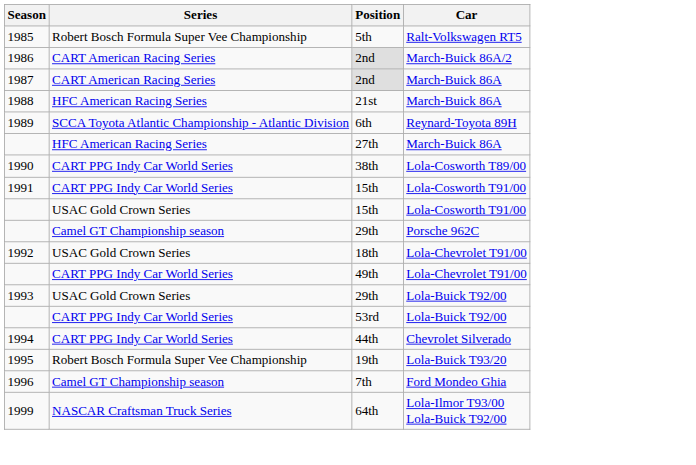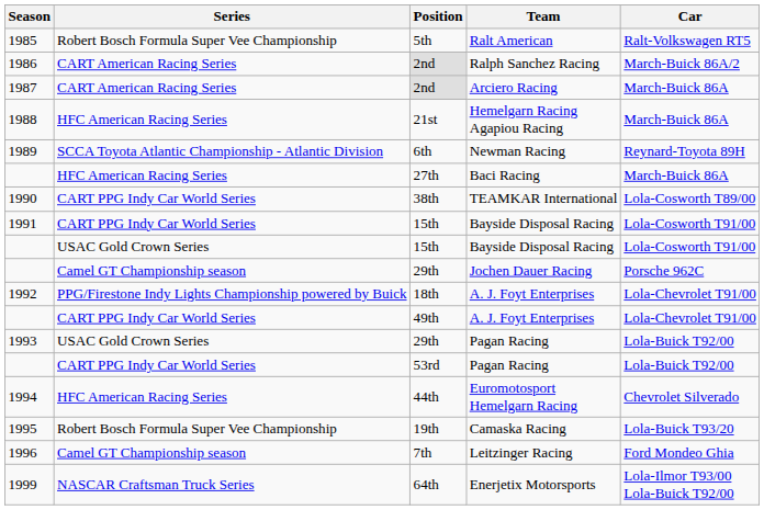 <table class="wikitable" style="font-size: 95%;">
 <tr>
 <th>Season</th>
 <th>Series</th>
 <th>Position</th>
+<th>Team</th>
 <th>Car</th>
 </tr>
 <tr>
 <td>1985</td>
 <td>Robert Bosch Formula Super Vee Championship</td>
 <td>5th</td>
+<td><a href='#'>Ralt American</a></td>
 <td><a href='#'>Ralt-Volkswagen RT5</a></td>
 </tr>
 <tr>
 <td>1986</td>
 <td><a href='#'>CART American Racing Series</a></td>
 <td style="background:#dfdfdf;">2nd</td>
+<td>Ralph Sanchez Racing</td>
 <td><a href='#'>March-Buick 86A/2</a></td>
 </tr>
 <tr>
 <td>1987</td>
 <td><a href='#'>CART American Racing Series</a></td>
 <td style="background:#dfdfdf;">2nd</td>
+<td><a href='#'>Arciero Racing</a></td>
 <td><a href='#'>March-Buick 86A</a></td>
 </tr>
 <tr>
 <td>1988</td>
 <td><a href='#'>HFC American Racing Series</a></td>
 <td>21st</td>
+<td><a href='#'>Hemelgarn Racing</a><br>Agapiou Racing</td>
 <td><a href='#'>March-Buick 86A</a></td>
 </tr>
 <tr>
 <td>1989</td>
 <td><a href='#'>SCCA Toyota Atlantic Championship - Atlantic Division</a></td>
 <td>6th</td>
+<td>Newman Racing</td>
 <td><a href='#'>Reynard-Toyota 89H</a></td>
 </tr>
 <tr>
 <td></td>
 <td><a href='#'>HFC American Racing Series</a></td>
 <td>27th</td>
+<td>Baci Racing</td>
 <td><a href='#'>March-Buick 86A</a></td>
 </tr>
 <tr>
 <td>1990</td>
 <td><a href='#'>CART PPG Indy Car World Series</a></td>
 <td>38th</td>
+<td>TEAMKAR International</td>
 <td><a href='#'>Lola-Cosworth T89/00</a></td>
 </tr>
 <tr>
 <td>1991</td>
 <td><a href='#'>CART PPG Indy Car World Series</a></td>
 <td>15th</td>
+<td>Bayside Disposal Racing</td>
 <td><a href='#'>Lola-Cosworth T91/00</a></td>
 </tr>
 <tr>
 <td></td>
 <td>USAC Gold Crown Series</td>
 <td>15th</td>
+<td>Bayside Disposal Racing</td>
 <td><a href='#'>Lola-Cosworth T91/00</a></td>
 </tr>
 <tr>
 <td></td>
 <td><a href='#'>Camel GT Championship season</a></td>
 <td>29th</td>
+<td><a href='#'>Jochen Dauer Racing</a></td>
 <td><a href='#'>Porsche 962C</a></td>
 </tr>
 <tr>
 <td>1992</td>
-<td>USAC Gold Crown Series</td>
+<td><a href='#'>PPG/Firestone Indy Lights Championship powered by Buick</a></td>
 <td>18th</td>
+<td><a href='#'>A. J. Foyt Enterprises</a></td>
 <td><a href='#'>Lola-Chevrolet T91/00</a></td>
 </tr>
 <tr>
 <td></td>
 <td><a href='#'>CART PPG Indy Car World Series</a></td>
 <td>49th</td>
+<td><a href='#'>A. J. Foyt Enterprises</a></td>
 <td><a href='#'>Lola-Chevrolet T91/00</a></td>
 </tr>
 <tr>
 <td>1993</td>
 <td>USAC Gold Crown Series</td>
 <td>29th</td>
+<td>Pagan Racing</td>
 <td><a href='#'>Lola-Buick T92/00</a></td>
 </tr>
 <tr>
 <td></td>
 <td><a href='#'>CART PPG Indy Car World Series</a></td>
 <td>53rd</td>
+<td>Pagan Racing</td>
 <td><a href='#'>Lola-Buick T92/00</a></td>
 </tr>
 <tr>
 <td>1994</td>
-<td><a href='#'>CART PPG Indy Car World Series</a></td>
+<td><a href='#'>HFC American Racing Series</a></td>
 <td>44th</td>
+<td><a href='#'>Euromotosport</a><br><a href='#'>Hemelgarn Racing</a></td>
 <td><a href='#'>Chevrolet Silverado</a></td>
 </tr>
 <tr>
 <td>1995</td>
 <td>Robert Bosch Formula Super Vee Championship</td>
 <td>19th</td>
+<td>Camaska Racing</td>
 <td><a href='#'>Lola-Buick T93/20</a></td>
 </tr>
 <tr>
 <td>1996</td>
 <td><a href='#'>Camel GT Championship season</a></td>
 <td>7th</td>
+<td>Leitzinger Racing</td>
 <td><a href='#'>Ford Mondeo Ghia</a></td>
 </tr>
 <tr>
 <td>1999</td>
 <td><a href='#'>NASCAR Craftsman Truck Series</a></td>
 <td>64th</td>
+<td>Enerjetix Motorsports</td>
 <td><a href='#'>Lola-Ilmor T93/00</a><br><a href='#'>Lola-Buick T92/00</a></td>
 </tr>
 </table>
